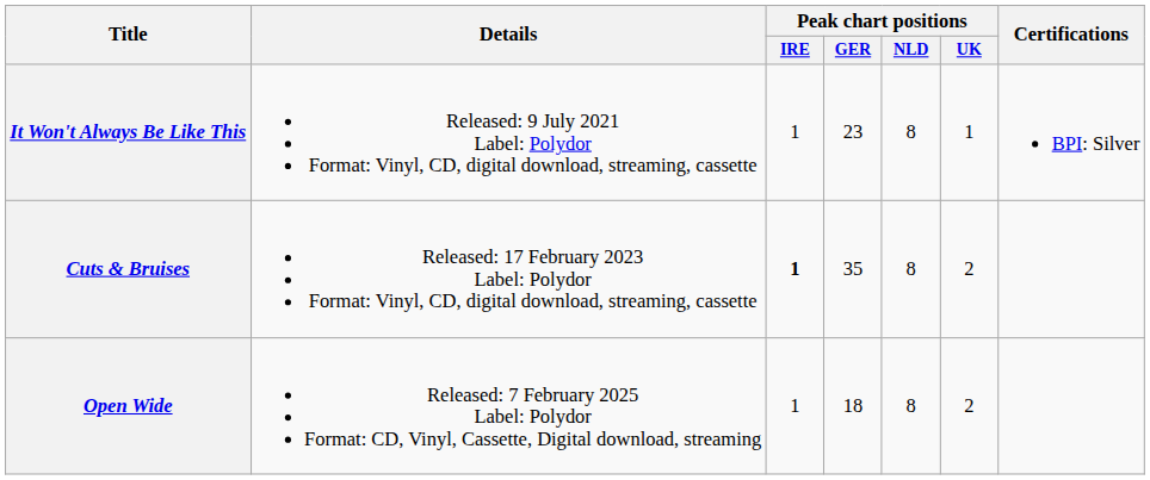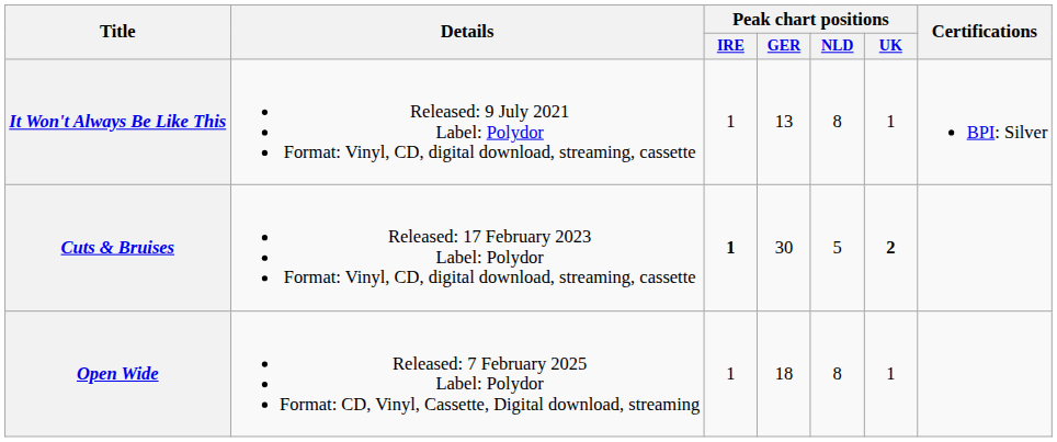 <table class="wikitable plainrowheaders" style="text-align:center">
 <tr>
 <th scope="col" rowspan="2">Title</th>
 <th scope="col" rowspan="2">Details</th>
 <th scope="col" colspan="4">Peak chart positions</th>
 <th scope="col" rowspan="2">Certifications</th>
 </tr>
 <tr>
 <th scope="col" style="width:3em;font-size:85%;"><a href='#'>IRE</a><br></th>
 <th scope="col" style="width:3em;font-size:85%;"><a href='#'>GER</a><br></th>
 <th scope="col" style="width:3em;font-size:85%;"><a href='#'>NLD</a><br></th>
 <th scope="col" style="width:3em;font-size:85%;"><a href='#'>UK</a><br></th>
 </tr>
 <tr>
 <th scope="row"><em><a href='#'>It Won't Always Be Like This</a></em></th>
 <td><br><ul><li>Released: 9 July 2021</li><li>Label: <a href='#'>Polydor</a></li><li>Format: Vinyl, CD, digital download, streaming, cassette</li></ul></td>
 <td>1</td>
-<td>23</td>
+<td>13</td>
 <td>8</td>
 <td>1</td>
 <td><br><ul><li><a href='#'>BPI</a>: Silver</li></ul></td>
 </tr>
 <tr>
 <th scope="row"><em><a href='#'>Cuts & Bruises</a></em></th>
 <td><br><ul><li>Released: 17 February 2023</li><li>Label: Polydor</li><li>Format: Vinyl, CD, digital download, streaming, cassette</li></ul></td>
 <td><strong>1</strong></td>
-<td>35</td>
-<td>8</td>
-<td>2</td>
+<td>30</td>
+<td>5</td>
+<td><strong>2</strong></td>
 <td></td>
 </tr>
 <tr>
 <th scope="row"><em><a href='#'>Open Wide</a></em></th>
 <td><br><ul><li>Released: 7 February 2025</li><li>Label: Polydor</li><li>Format: CD, Vinyl, Cassette, Digital download, streaming</li></ul></td>
 <td>1</td>
 <td>18</td>
 <td>8</td>
-<td>2</td>
+<td>1</td>
 <td></td>
 </tr>
 </table>
